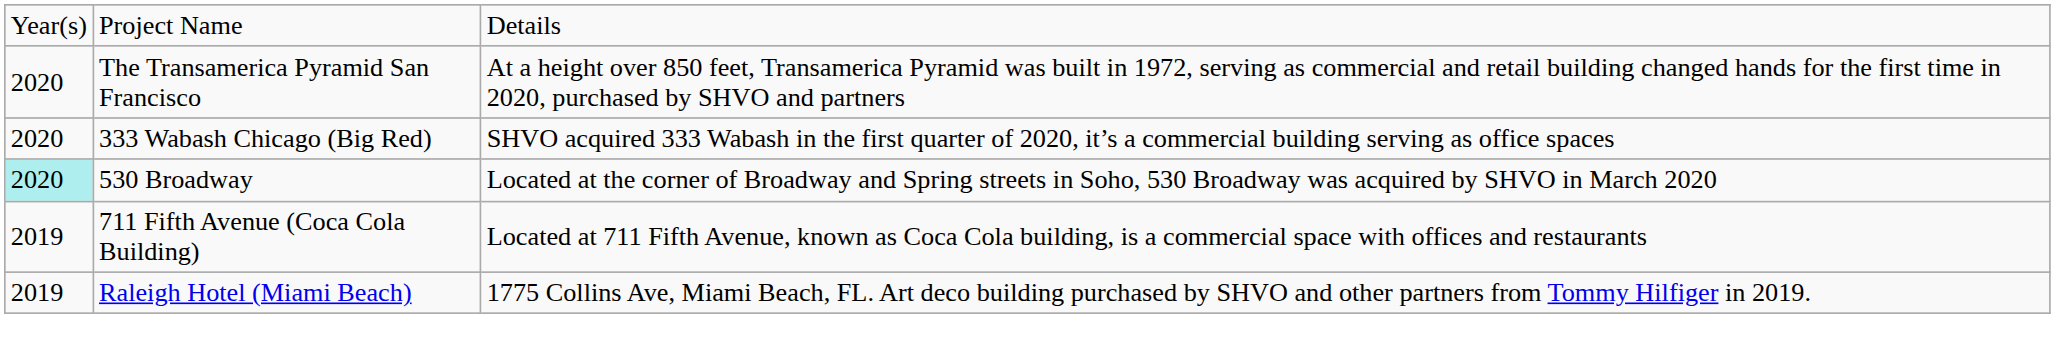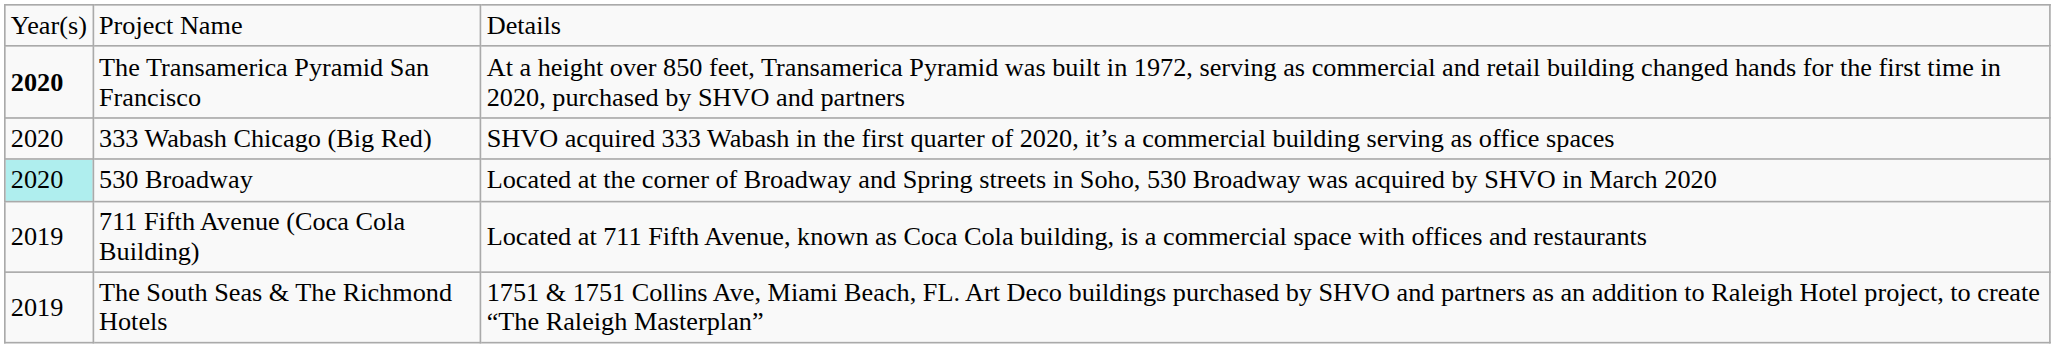 <table class="wikitable">
 <tr>
 <td>Year(s)</td>
 <td>Project Name</td>
 <td>Details</td>
 </tr>
 <tr>
-<td>2020</td>
+<td><strong>2020</strong></td>
 <td>The Transamerica Pyramid San Francisco</td>
 <td>At a height over 850 feet, Transamerica Pyramid was built in 1972, serving as commercial and retail building changed hands for the first time in 2020, purchased by SHVO and partners</td>
 </tr>
 <tr>
 <td>2020</td>
 <td>333 Wabash Chicago (Big Red)</td>
 <td>SHVO acquired 333 Wabash in the first quarter of 2020, it’s a commercial building serving as office spaces</td>
 </tr>
 <tr>
 <td style="background: paleturquoise;">2020</td>
 <td>530 Broadway</td>
 <td>Located at the corner of Broadway and Spring streets in Soho, 530 Broadway was acquired by SHVO in March 2020</td>
 </tr>
 <tr>
 <td>2019</td>
 <td>711 Fifth Avenue (Coca Cola Building)</td>
 <td>Located at 711 Fifth Avenue, known as Coca Cola building, is a commercial space with offices and restaurants</td>
 </tr>
 <tr>
 <td>2019</td>
-<td><a href='#'>Raleigh Hotel (Miami Beach)</a></td>
-<td>1775 Collins Ave, Miami Beach, FL. Art deco building purchased by SHVO and other partners from <a href='#'>Tommy Hilfiger</a> in 2019.</td>
+<td>The South Seas & The Richmond Hotels</td>
+<td>1751 & 1751 Collins Ave, Miami Beach, FL. Art Deco buildings purchased by SHVO and partners as an addition to Raleigh Hotel project, to create “The Raleigh Masterplan”</td>
 </tr>
 </table>
